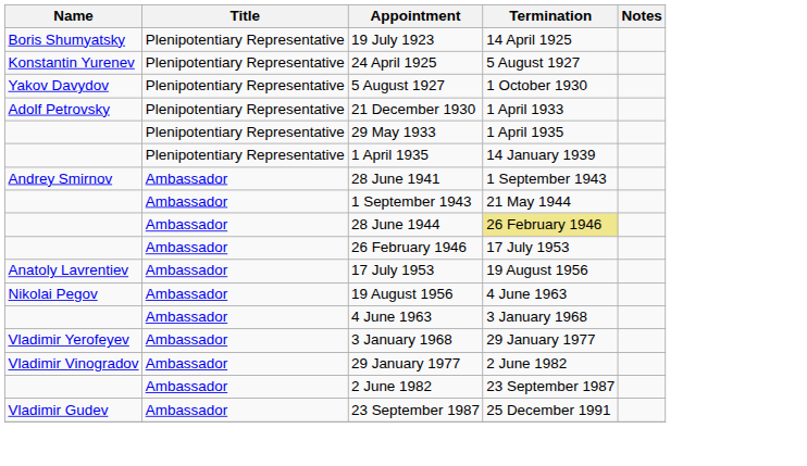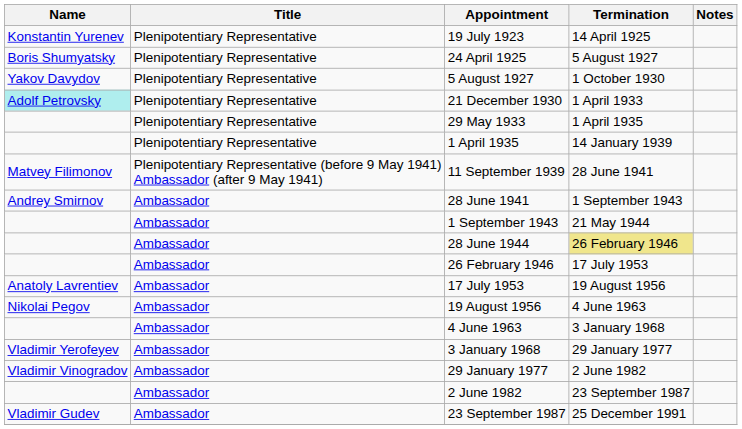 <table class="wikitable">
 <tr valign="middle">
 <th>Name</th>
 <th>Title</th>
 <th>Appointment</th>
 <th>Termination</th>
 <th>Notes</th>
 </tr>
 <tr>
-<td><a href='#'>Boris Shumyatsky</a></td>
+<td><a href='#'>Konstantin Yurenev</a></td>
 <td>Plenipotentiary Representative</td>
 <td>19 July 1923</td>
 <td>14 April 1925</td>
 <td></td>
 </tr>
 <tr>
-<td><a href='#'>Konstantin Yurenev</a></td>
+<td><a href='#'>Boris Shumyatsky</a></td>
 <td>Plenipotentiary Representative</td>
 <td>24 April 1925</td>
 <td>5 August 1927</td>
 <td></td>
 </tr>
 <tr>
 <td><a href='#'>Yakov Davydov</a></td>
 <td>Plenipotentiary Representative</td>
 <td>5 August 1927</td>
 <td>1 October 1930</td>
 <td></td>
 </tr>
 <tr>
-<td><a href='#'>Adolf Petrovsky</a></td>
+<td style="background: paleturquoise;"><a href='#'>Adolf Petrovsky</a></td>
 <td>Plenipotentiary Representative</td>
 <td>21 December 1930</td>
 <td>1 April 1933</td>
 <td></td>
 </tr>
 <tr>
 <td></td>
 <td>Plenipotentiary Representative</td>
 <td>29 May 1933</td>
 <td>1 April 1935</td>
 <td></td>
 </tr>
 <tr>
 <td></td>
 <td>Plenipotentiary Representative</td>
 <td>1 April 1935</td>
 <td>14 January 1939</td>
+<td></td>
+</tr>
+<tr>
+<td><a href='#'>Matvey Filimonov</a></td>
+<td>Plenipotentiary Representative (before 9 May 1941)<br><a href='#'>Ambassador</a> (after 9 May 1941)</td>
+<td>11 September 1939</td>
+<td>28 June 1941</td>
 <td></td>
 </tr>
 <tr>
 <td><a href='#'>Andrey Smirnov</a></td>
 <td><a href='#'>Ambassador</a></td>
 <td>28 June 1941</td>
 <td>1 September 1943</td>
 <td></td>
 </tr>
 <tr>
 <td></td>
 <td><a href='#'>Ambassador</a></td>
 <td>1 September 1943</td>
 <td>21 May 1944</td>
 <td></td>
 </tr>
 <tr>
 <td></td>
 <td><a href='#'>Ambassador</a></td>
 <td>28 June 1944</td>
 <td style="background: khaki;">26 February 1946</td>
 <td></td>
 </tr>
 <tr>
 <td></td>
 <td><a href='#'>Ambassador</a></td>
 <td>26 February 1946</td>
 <td>17 July 1953</td>
 <td></td>
 </tr>
 <tr>
 <td><a href='#'>Anatoly Lavrentiev</a></td>
 <td><a href='#'>Ambassador</a></td>
 <td>17 July 1953</td>
 <td>19 August 1956</td>
 <td></td>
 </tr>
 <tr>
 <td><a href='#'>Nikolai Pegov</a></td>
 <td><a href='#'>Ambassador</a></td>
 <td>19 August 1956</td>
 <td>4 June 1963</td>
 <td></td>
 </tr>
 <tr>
 <td></td>
 <td><a href='#'>Ambassador</a></td>
 <td>4 June 1963</td>
 <td>3 January 1968</td>
 <td></td>
 </tr>
 <tr>
 <td><a href='#'>Vladimir Yerofeyev</a></td>
 <td><a href='#'>Ambassador</a></td>
 <td>3 January 1968</td>
 <td>29 January 1977</td>
 <td></td>
 </tr>
 <tr>
 <td><a href='#'>Vladimir Vinogradov</a></td>
 <td><a href='#'>Ambassador</a></td>
 <td>29 January 1977</td>
 <td>2 June 1982</td>
 <td></td>
 </tr>
 <tr>
 <td></td>
 <td><a href='#'>Ambassador</a></td>
 <td>2 June 1982</td>
 <td>23 September 1987</td>
 <td></td>
 </tr>
 <tr>
 <td><a href='#'>Vladimir Gudev</a></td>
 <td><a href='#'>Ambassador</a></td>
 <td>23 September 1987</td>
 <td>25 December 1991</td>
 <td></td>
 </tr>
 <tr>
 </tr>
 </table>
